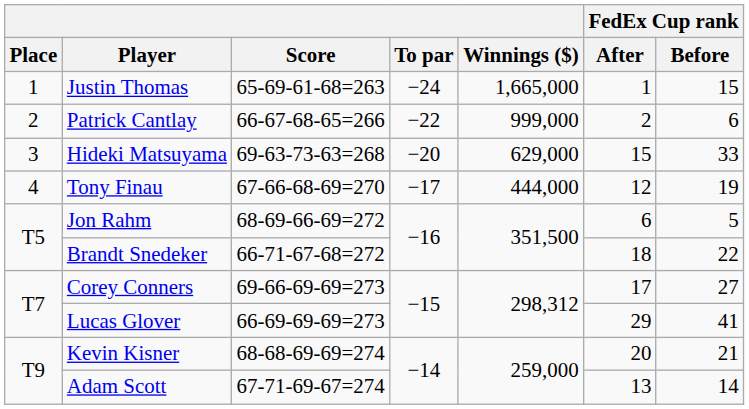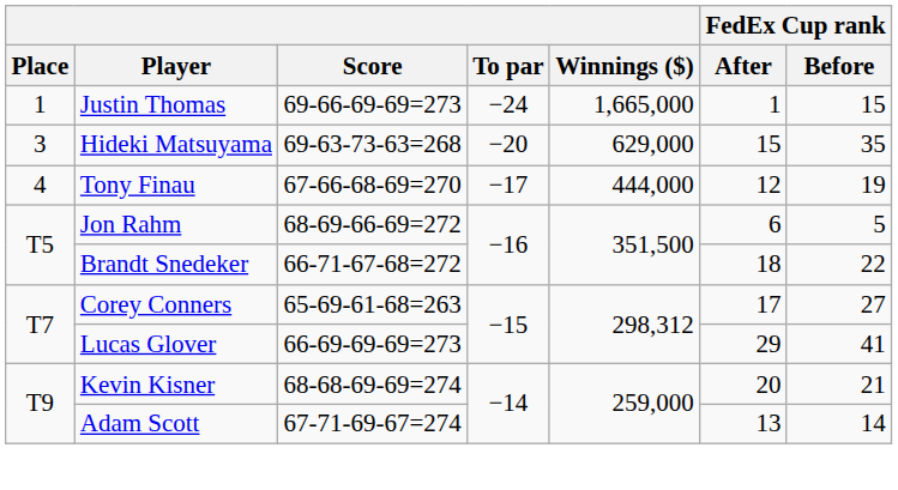 <table class=wikitable>
 <tr>
 <th colspan=5></th>
 <th colspan=2>FedEx Cup rank</th>
 </tr>
 <tr>
 <th>Place</th>
 <th>Player</th>
 <th>Score</th>
 <th>To par</th>
 <th>Winnings ($)</th>
 <th>After</th>
 <th>Before</th>
 </tr>
 <tr>
 <td align=center>1</td>
 <td> <a href='#'>Justin Thomas</a></td>
-<td>65-69-61-68=263</td>
+<td>69-66-69-69=273</td>
 <td align=center>−24</td>
 <td align=right>1,665,000</td>
 <td align=right>1</td>
 <td align=right>15</td>
-</tr>
-<tr>
-<td align=center>2</td>
-<td> <a href='#'>Patrick Cantlay</a></td>
-<td>66-67-68-65=266</td>
-<td align=center>−22</td>
-<td align=right>999,000</td>
-<td align=right>2</td>
-<td align=right>6</td>
 </tr>
 <tr>
 <td align=center>3</td>
 <td> <a href='#'>Hideki Matsuyama</a></td>
 <td>69-63-73-63=268</td>
 <td align=center>−20</td>
 <td align=right>629,000</td>
 <td align=right>15</td>
-<td align=right>33</td>
+<td align=right>35</td>
 </tr>
 <tr>
 <td align=center>4</td>
 <td> <a href='#'>Tony Finau</a></td>
 <td>67-66-68-69=270</td>
 <td align=center>−17</td>
 <td align=right>444,000</td>
 <td align=right>12</td>
 <td align=right>19</td>
 </tr>
 <tr>
 <td align=center rowspan=2>T5</td>
 <td> <a href='#'>Jon Rahm</a></td>
 <td>68-69-66-69=272</td>
 <td align=center rowspan=2>−16</td>
 <td align=right rowspan=2>351,500</td>
 <td align=right>6</td>
 <td align=right>5</td>
 </tr>
 <tr>
 <td> <a href='#'>Brandt Snedeker</a></td>
 <td>66-71-67-68=272</td>
 <td align=right>18</td>
 <td align=right>22</td>
 </tr>
 <tr>
 <td align=center rowspan=2>T7</td>
 <td> <a href='#'>Corey Conners</a></td>
-<td>69-66-69-69=273</td>
+<td>65-69-61-68=263</td>
 <td align=center rowspan=2>−15</td>
 <td align=right rowspan=2>298,312</td>
 <td align=right>17</td>
 <td align=right>27</td>
 </tr>
 <tr>
 <td> <a href='#'>Lucas Glover</a></td>
 <td>66-69-69-69=273</td>
 <td align=right>29</td>
 <td align=right>41</td>
 </tr>
 <tr>
 <td align=center rowspan=2>T9</td>
 <td> <a href='#'>Kevin Kisner</a></td>
 <td>68-68-69-69=274</td>
 <td align=center rowspan=2>−14</td>
 <td align=right rowspan=2>259,000</td>
 <td align=right>20</td>
 <td align=right>21</td>
 </tr>
 <tr>
 <td> <a href='#'>Adam Scott</a></td>
 <td>67-71-69-67=274</td>
 <td align=right>13</td>
 <td align=right>14</td>
 </tr>
 </table>
